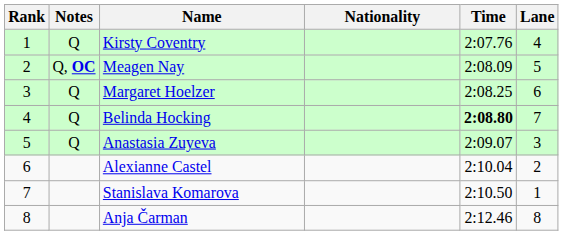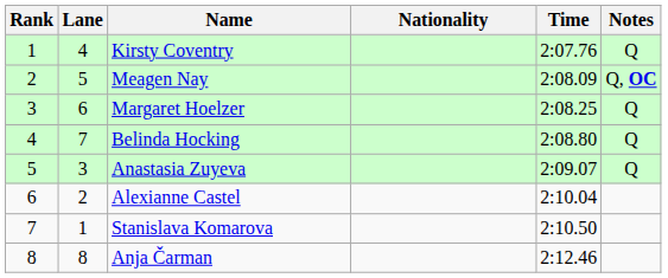 <table class="wikitable" style="text-align:center">
 <tr>
 <th>Rank</th>
-<th>Notes</th>
+<th>Lane</th>
 <th width=200>Name</th>
 <th width=150>Nationality</th>
 <th>Time</th>
-<th>Lane</th>
+<th>Notes</th>
 </tr>
 <tr bgcolor=ccffcc>
 <td>1</td>
-<td>Q</td>
+<td>4</td>
 <td align=left><a href='#'>Kirsty Coventry</a></td>
 <td align=left></td>
 <td>2:07.76</td>
-<td>4</td>
+<td>Q</td>
 </tr>
 <tr bgcolor=ccffcc>
 <td>2</td>
-<td>Q, <strong><a href='#'>OC</a></strong></td>
+<td>5</td>
 <td align=left><a href='#'>Meagen Nay</a></td>
 <td align=left></td>
 <td>2:08.09</td>
-<td>5</td>
+<td>Q, <strong><a href='#'>OC</a></strong></td>
 </tr>
 <tr bgcolor=ccffcc>
 <td>3</td>
-<td>Q</td>
+<td>6</td>
 <td align=left><a href='#'>Margaret Hoelzer</a></td>
 <td align=left></td>
 <td>2:08.25</td>
-<td>6</td>
+<td>Q</td>
 </tr>
 <tr bgcolor=ccffcc>
 <td>4</td>
-<td>Q</td>
+<td>7</td>
 <td align=left><a href='#'>Belinda Hocking</a></td>
 <td align=left></td>
-<td><strong>2:08.80</strong></td>
-<td>7</td>
+<td>2:08.80</td>
+<td>Q</td>
 </tr>
 <tr bgcolor=ccffcc>
 <td>5</td>
-<td>Q</td>
+<td>3</td>
 <td align=left><a href='#'>Anastasia Zuyeva</a></td>
 <td align=left></td>
 <td>2:09.07</td>
-<td>3</td>
+<td>Q</td>
 </tr>
 <tr>
 <td>6</td>
-<td></td>
+<td>2</td>
 <td align=left><a href='#'>Alexianne Castel</a></td>
 <td align=left></td>
 <td>2:10.04</td>
-<td>2</td>
+<td></td>
 </tr>
 <tr>
 <td>7</td>
-<td></td>
+<td>1</td>
 <td align=left><a href='#'>Stanislava Komarova</a></td>
 <td align=left></td>
 <td>2:10.50</td>
-<td>1</td>
+<td></td>
 </tr>
 <tr>
 <td>8</td>
-<td></td>
+<td>8</td>
 <td align=left><a href='#'>Anja Čarman</a></td>
 <td align=left></td>
 <td>2:12.46</td>
-<td>8</td>
+<td></td>
 </tr>
 </table>
